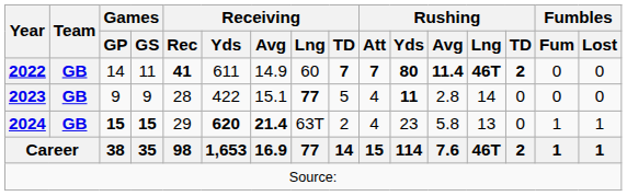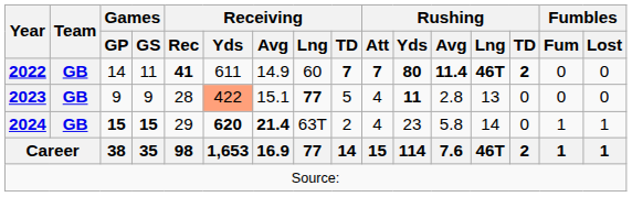 <table class="wikitable" style="text-align: center;">
 <tr>
 <th rowspan="2">Year</th>
 <th rowspan="2">Team</th>
 <th colspan="2">Games</th>
 <th colspan="5">Receiving</th>
 <th colspan="5">Rushing</th>
 <th colspan="2">Fumbles</th>
 </tr>
 <tr>
 <th>GP</th>
 <th>GS</th>
 <th>Rec</th>
 <th>Yds</th>
 <th>Avg</th>
 <th>Lng</th>
 <th>TD</th>
 <th>Att</th>
 <th>Yds</th>
 <th>Avg</th>
 <th>Lng</th>
 <th>TD</th>
 <th>Fum</th>
 <th>Lost</th>
 </tr>
 <tr>
 <th><a href='#'>2022</a></th>
 <th><a href='#'>GB</a></th>
 <td>14</td>
 <td>11</td>
 <td><strong>41</strong></td>
 <td>611</td>
 <td>14.9</td>
 <td>60</td>
 <td><strong>7</strong></td>
 <td><strong>7</strong></td>
 <td><strong>80</strong></td>
 <td><strong>11.4</strong></td>
 <td><strong>46T</strong></td>
 <td><strong>2</strong></td>
 <td>0</td>
 <td>0</td>
 </tr>
 <tr>
 <th><a href='#'>2023</a></th>
 <th><a href='#'>GB</a></th>
 <td>9</td>
 <td>9</td>
 <td>28</td>
-<td>422</td>
+<td style="background: lightsalmon;">422</td>
 <td>15.1</td>
 <td><strong>77</strong></td>
 <td>5</td>
 <td>4</td>
 <td><strong>11</strong></td>
 <td>2.8</td>
-<td>14</td>
+<td>13</td>
 <td>0</td>
 <td>0</td>
 <td>0</td>
 </tr>
 <tr>
 <th><a href='#'>2024</a></th>
 <th><a href='#'>GB</a></th>
 <td><strong>15</strong></td>
 <td><strong>15</strong></td>
 <td>29</td>
 <td><strong>620</strong></td>
 <td><strong>21.4</strong></td>
 <td>63T</td>
 <td>2</td>
 <td>4</td>
 <td>23</td>
 <td>5.8</td>
-<td>13</td>
+<td>14</td>
 <td>0</td>
 <td>1</td>
 <td>1</td>
 </tr>
 <tr>
 <th colspan="2">Career</th>
 <th>38</th>
 <th>35</th>
 <th>98</th>
 <th>1,653</th>
 <th>16.9</th>
 <th>77</th>
 <th>14</th>
 <th>15</th>
 <th>114</th>
 <th>7.6</th>
 <th>46T</th>
 <th>2</th>
 <th>1</th>
 <th>1</th>
 </tr>
 <tr>
 <td colspan="16"><small>Source: </small></td>
 </tr>
 </table>
